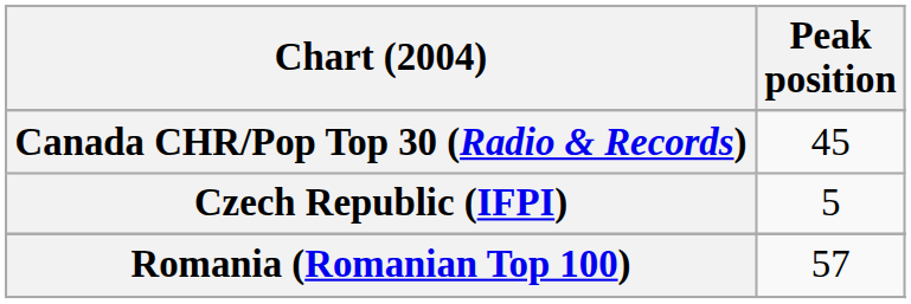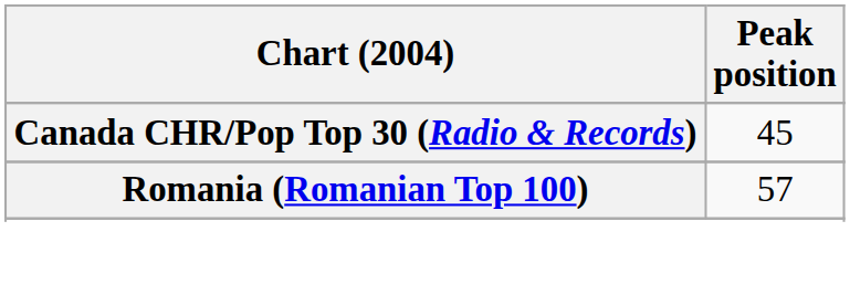 <table class="wikitable sortable plainrowheaders" style="text-align:center">
 <tr>
 <th scope="col">Chart (2004)</th>
 <th scope="col">Peak<br>position</th>
 </tr>
 <tr>
 </tr>
 <tr>
 </tr>
 <tr>
 </tr>
 <tr>
 <th scope="row">Canada CHR/Pop Top 30 (<em><a href='#'>Radio & Records</a></em>)</th>
 <td>45</td>
-</tr>
-<tr>
-<th scope="row">Czech Republic (<a href='#'>IFPI</a>)</th>
-<td>5</td>
 </tr>
 <tr>
 </tr>
 <tr>
 </tr>
 <tr>
 </tr>
 <tr>
 </tr>
 <tr>
 </tr>
 <tr>
 </tr>
 <tr>
 </tr>
 <tr>
 <th scope="row">Romania (<a href='#'>Romanian Top 100</a>)</th>
 <td>57</td>
 </tr>
 <tr>
 </tr>
 <tr>
 </tr>
 <tr>
 </tr>
 <tr>
 </tr>
 </table>
